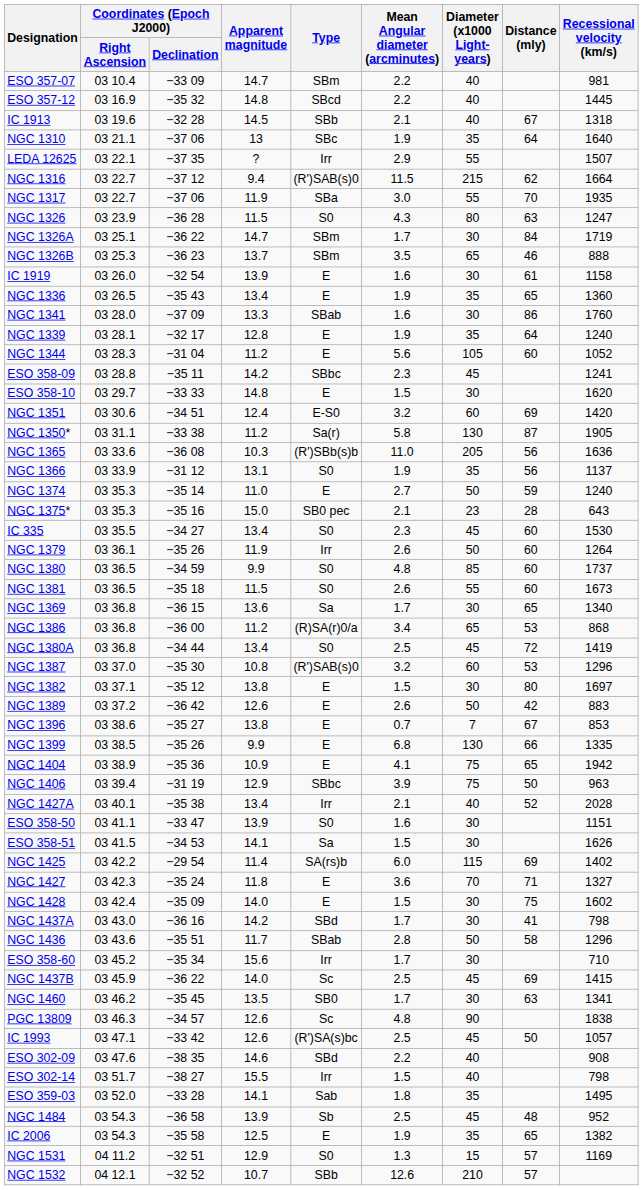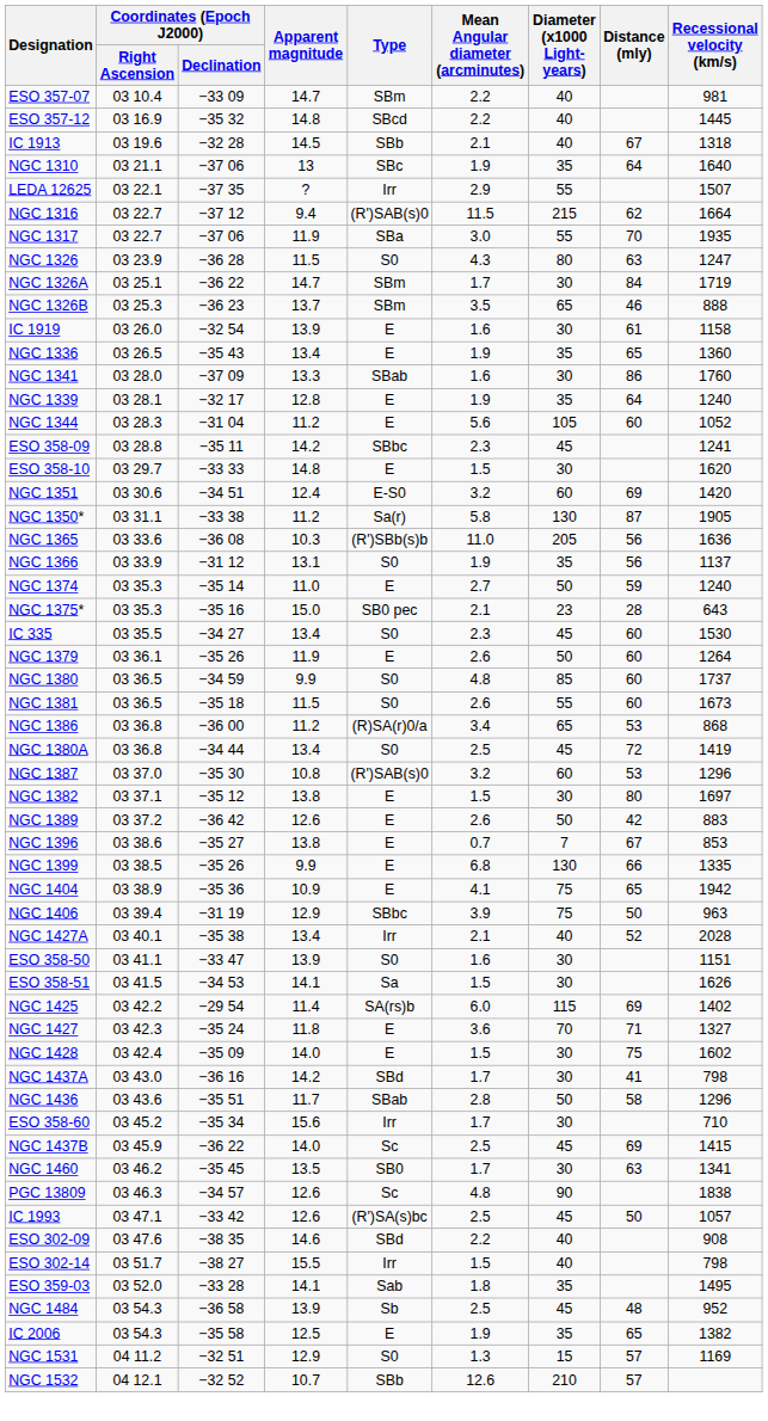 <table class="wikitable sortable" style="text-align: center; margin-right:60px">
 <tr>
 <th rowspan="2">Designation</th>
 <th colspan="2"><a href='#'>Coordinates</a> (<a href='#'>Epoch</a> J2000)</th>
 <th rowspan="2"><a href='#'>Apparent magnitude</a></th>
 <th rowspan="2"><a href='#'>Type</a></th>
 <th rowspan="2">Mean <a href='#'>Angular diameter</a><br>(<a href='#'>arcminutes</a>)</th>
 <th rowspan="2">Diameter<br>(x1000 <a href='#'>Light-years</a>)</th>
 <th rowspan="2">Distance<br>(mly)</th>
 <th rowspan="2"><a href='#'>Recessional velocity</a><br>(km/s)</th>
 </tr>
 <tr>
 <th><a href='#'>Right Ascension</a></th>
 <th><a href='#'>Declination</a></th>
 </tr>
 <tr>
 <td align=left><a href='#'>ESO 357-07</a></td>
 <td>03 10.4</td>
 <td>−33 09</td>
 <td>14.7</td>
 <td>SBm</td>
 <td>2.2</td>
 <td>40</td>
 <td></td>
 <td>981</td>
 </tr>
 <tr>
 <td align=left><a href='#'>ESO 357-12</a></td>
 <td>03 16.9</td>
 <td>−35 32</td>
 <td>14.8</td>
 <td>SBcd</td>
 <td>2.2</td>
 <td>40</td>
 <td></td>
 <td>1445</td>
 </tr>
 <tr>
 <td align=left><a href='#'>IC 1913</a></td>
 <td>03 19.6</td>
 <td>−32 28</td>
 <td>14.5</td>
 <td>SBb</td>
 <td>2.1</td>
 <td>40</td>
 <td>67</td>
 <td>1318</td>
 </tr>
 <tr>
 <td align=left><a href='#'>NGC 1310</a></td>
 <td>03 21.1</td>
 <td>−37 06</td>
 <td>13</td>
 <td>SBc</td>
 <td>1.9</td>
 <td>35</td>
 <td>64</td>
 <td>1640</td>
 </tr>
 <tr>
 <td align=left><a href='#'>LEDA 12625</a></td>
 <td>03 22.1</td>
 <td>−37 35</td>
 <td>?</td>
 <td>Irr</td>
 <td>2.9</td>
 <td>55</td>
 <td></td>
 <td>1507</td>
 </tr>
 <tr>
 <td align=left><a href='#'>NGC 1316</a></td>
 <td>03 22.7</td>
 <td>−37 12</td>
 <td>9.4</td>
 <td>(R')SAB(s)0</td>
 <td>11.5</td>
 <td>215</td>
 <td>62</td>
 <td>1664</td>
 </tr>
 <tr>
 <td align=left><a href='#'>NGC 1317</a></td>
 <td>03 22.7</td>
 <td>−37 06</td>
 <td>11.9</td>
 <td>SBa</td>
 <td>3.0</td>
 <td>55</td>
 <td>70</td>
 <td>1935</td>
 </tr>
 <tr>
 <td align=left><a href='#'>NGC 1326</a></td>
 <td>03 23.9</td>
 <td>−36 28</td>
 <td>11.5</td>
 <td>S0</td>
 <td>4.3</td>
 <td>80</td>
 <td>63</td>
 <td>1247</td>
 </tr>
 <tr>
 <td align=left><a href='#'>NGC 1326A</a></td>
 <td>03 25.1</td>
 <td>−36 22</td>
 <td>14.7</td>
 <td>SBm</td>
 <td>1.7</td>
 <td>30</td>
 <td>84</td>
 <td>1719</td>
 </tr>
 <tr>
 <td align=left><a href='#'>NGC 1326B</a></td>
 <td>03 25.3</td>
 <td>−36 23</td>
 <td>13.7</td>
 <td>SBm</td>
 <td>3.5</td>
 <td>65</td>
 <td>46</td>
 <td>888</td>
 </tr>
 <tr>
 <td align=left><a href='#'>IC 1919</a></td>
 <td>03 26.0</td>
 <td>−32 54</td>
 <td>13.9</td>
 <td>E</td>
 <td>1.6</td>
 <td>30</td>
 <td>61</td>
 <td>1158</td>
 </tr>
 <tr>
 <td align=left><a href='#'>NGC 1336</a></td>
 <td>03 26.5</td>
 <td>−35 43</td>
 <td>13.4</td>
 <td>E</td>
 <td>1.9</td>
 <td>35</td>
 <td>65</td>
 <td>1360</td>
 </tr>
 <tr>
 <td align=left><a href='#'>NGC 1341</a></td>
 <td>03 28.0</td>
 <td>−37 09</td>
 <td>13.3</td>
 <td>SBab</td>
 <td>1.6</td>
 <td>30</td>
 <td>86</td>
 <td>1760</td>
 </tr>
 <tr>
 <td align=left><a href='#'>NGC 1339</a></td>
 <td>03 28.1</td>
 <td>−32 17</td>
 <td>12.8</td>
 <td>E</td>
 <td>1.9</td>
 <td>35</td>
 <td>64</td>
 <td>1240</td>
 </tr>
 <tr>
 <td align=left><a href='#'>NGC 1344</a></td>
 <td>03 28.3</td>
 <td>−31 04</td>
 <td>11.2</td>
 <td>E</td>
 <td>5.6</td>
 <td>105</td>
 <td>60</td>
 <td>1052</td>
 </tr>
 <tr>
 <td align=left><a href='#'>ESO 358-09</a></td>
 <td>03 28.8</td>
 <td>−35 11</td>
 <td>14.2</td>
 <td>SBbc</td>
 <td>2.3</td>
 <td>45</td>
 <td></td>
 <td>1241</td>
 </tr>
 <tr>
 <td align=left><a href='#'>ESO 358-10</a></td>
 <td>03 29.7</td>
 <td>−33 33</td>
 <td>14.8</td>
 <td>E</td>
 <td>1.5</td>
 <td>30</td>
 <td></td>
 <td>1620</td>
 </tr>
 <tr>
 <td align=left><a href='#'>NGC 1351</a></td>
 <td>03 30.6</td>
 <td>−34 51</td>
 <td>12.4</td>
 <td>E-S0</td>
 <td>3.2</td>
 <td>60</td>
 <td>69</td>
 <td>1420</td>
 </tr>
 <tr>
 <td align=left><a href='#'>NGC 1350</a>*</td>
 <td>03 31.1</td>
 <td>−33 38</td>
 <td>11.2</td>
 <td>Sa(r)</td>
 <td>5.8</td>
 <td>130</td>
 <td>87</td>
 <td>1905</td>
 </tr>
 <tr>
 <td align=left><a href='#'>NGC 1365</a></td>
 <td>03 33.6</td>
 <td>−36 08</td>
 <td>10.3</td>
 <td>(R')SBb(s)b</td>
 <td>11.0</td>
 <td>205</td>
 <td>56</td>
 <td>1636</td>
 </tr>
 <tr>
 <td align=left><a href='#'>NGC 1366</a></td>
 <td>03 33.9</td>
 <td>−31 12</td>
 <td>13.1</td>
 <td>S0</td>
 <td>1.9</td>
 <td>35</td>
 <td>56</td>
 <td>1137</td>
 </tr>
 <tr>
 <td align=left><a href='#'>NGC 1374</a></td>
 <td>03 35.3</td>
 <td>−35 14</td>
 <td>11.0</td>
 <td>E</td>
 <td>2.7</td>
 <td>50</td>
 <td>59</td>
 <td>1240</td>
 </tr>
 <tr>
 <td align=left><a href='#'>NGC 1375</a>*</td>
 <td>03 35.3</td>
 <td>−35 16</td>
 <td>15.0</td>
 <td>SB0 pec</td>
 <td>2.1</td>
 <td>23</td>
 <td>28</td>
 <td>643</td>
 </tr>
 <tr>
 <td align=left><a href='#'>IC 335</a></td>
 <td>03 35.5</td>
 <td>−34 27</td>
 <td>13.4</td>
 <td>S0</td>
 <td>2.3</td>
 <td>45</td>
 <td>60</td>
 <td>1530</td>
 </tr>
 <tr>
 <td align=left><a href='#'>NGC 1379</a></td>
 <td>03 36.1</td>
 <td>−35 26</td>
 <td>11.9</td>
-<td>Irr</td>
+<td>E</td>
 <td>2.6</td>
 <td>50</td>
 <td>60</td>
 <td>1264</td>
 </tr>
 <tr>
 <td align=left><a href='#'>NGC 1380</a></td>
 <td>03 36.5</td>
 <td>−34 59</td>
 <td>9.9</td>
 <td>S0</td>
 <td>4.8</td>
 <td>85</td>
 <td>60</td>
 <td>1737</td>
 </tr>
 <tr>
 <td align=left><a href='#'>NGC 1381</a></td>
 <td>03 36.5</td>
 <td>−35 18</td>
 <td>11.5</td>
 <td>S0</td>
 <td>2.6</td>
 <td>55</td>
 <td>60</td>
 <td>1673</td>
-</tr>
-<tr>
-<td align=left><a href='#'>NGC 1369</a></td>
-<td>03 36.8</td>
-<td>−36 15</td>
-<td>13.6</td>
-<td>Sa</td>
-<td>1.7</td>
-<td>30</td>
-<td>65</td>
-<td>1340</td>
 </tr>
 <tr>
 <td align=left><a href='#'>NGC 1386</a></td>
 <td>03 36.8</td>
 <td>−36 00</td>
 <td>11.2</td>
 <td>(R)SA(r)0/a</td>
 <td>3.4</td>
 <td>65</td>
 <td>53</td>
 <td>868</td>
 </tr>
 <tr>
 <td align=left><a href='#'>NGC 1380A</a></td>
 <td>03 36.8</td>
 <td>−34 44</td>
 <td>13.4</td>
 <td>S0</td>
 <td>2.5</td>
 <td>45</td>
 <td>72</td>
 <td>1419</td>
 </tr>
 <tr>
 <td align=left><a href='#'>NGC 1387</a></td>
 <td>03 37.0</td>
 <td>−35 30</td>
 <td>10.8</td>
 <td>(R')SAB(s)0</td>
 <td>3.2</td>
 <td>60</td>
 <td>53</td>
 <td>1296</td>
 </tr>
 <tr>
 <td align=left><a href='#'>NGC 1382</a></td>
 <td>03 37.1</td>
 <td>−35 12</td>
 <td>13.8</td>
 <td>E</td>
 <td>1.5</td>
 <td>30</td>
 <td>80</td>
 <td>1697</td>
 </tr>
 <tr>
 <td align=left><a href='#'>NGC 1389</a></td>
 <td>03 37.2</td>
 <td>−36 42</td>
 <td>12.6</td>
 <td>E</td>
 <td>2.6</td>
 <td>50</td>
 <td>42</td>
 <td>883</td>
 </tr>
 <tr>
 <td align=left><a href='#'>NGC 1396</a></td>
 <td>03 38.6</td>
 <td>−35 27</td>
 <td>13.8</td>
 <td>E</td>
 <td>0.7</td>
 <td>7</td>
 <td>67</td>
 <td>853</td>
 </tr>
 <tr>
 <td align=left><a href='#'>NGC 1399</a></td>
 <td>03 38.5</td>
 <td>−35 26</td>
 <td>9.9</td>
 <td>E</td>
 <td>6.8</td>
 <td>130</td>
 <td>66</td>
 <td>1335</td>
 </tr>
 <tr>
 <td align=left><a href='#'>NGC 1404</a></td>
 <td>03 38.9</td>
 <td>−35 36</td>
 <td>10.9</td>
 <td>E</td>
 <td>4.1</td>
 <td>75</td>
 <td>65</td>
 <td>1942</td>
 </tr>
 <tr>
 <td align=left><a href='#'>NGC 1406</a></td>
 <td>03 39.4</td>
 <td>−31 19</td>
 <td>12.9</td>
 <td>SBbc</td>
 <td>3.9</td>
 <td>75</td>
 <td>50</td>
 <td>963</td>
 </tr>
 <tr>
 <td align=left><a href='#'>NGC 1427A</a></td>
 <td>03 40.1</td>
 <td>−35 38</td>
 <td>13.4</td>
 <td>Irr</td>
 <td>2.1</td>
 <td>40</td>
 <td>52</td>
 <td>2028</td>
 </tr>
 <tr>
 <td align=left><a href='#'>ESO 358-50</a></td>
 <td>03 41.1</td>
 <td>−33 47</td>
 <td>13.9</td>
 <td>S0</td>
 <td>1.6</td>
 <td>30</td>
 <td></td>
 <td>1151</td>
 </tr>
 <tr>
 <td align=left><a href='#'>ESO 358-51</a></td>
 <td>03 41.5</td>
 <td>−34 53</td>
 <td>14.1</td>
 <td>Sa</td>
 <td>1.5</td>
 <td>30</td>
 <td></td>
 <td>1626</td>
 </tr>
 <tr>
 <td align=left><a href='#'>NGC 1425</a></td>
 <td>03 42.2</td>
 <td>−29 54</td>
 <td>11.4</td>
 <td>SA(rs)b</td>
 <td>6.0</td>
 <td>115</td>
 <td>69</td>
 <td>1402</td>
 </tr>
 <tr>
 <td align=left><a href='#'>NGC 1427</a></td>
 <td>03 42.3</td>
 <td>−35 24</td>
 <td>11.8</td>
 <td>E</td>
 <td>3.6</td>
 <td>70</td>
 <td>71</td>
 <td>1327</td>
 </tr>
 <tr>
 <td align=left><a href='#'>NGC 1428</a></td>
 <td>03 42.4</td>
 <td>−35 09</td>
 <td>14.0</td>
 <td>E</td>
 <td>1.5</td>
 <td>30</td>
 <td>75</td>
 <td>1602</td>
 </tr>
 <tr>
 <td align=left><a href='#'>NGC 1437A</a></td>
 <td>03 43.0</td>
 <td>−36 16</td>
 <td>14.2</td>
 <td>SBd</td>
 <td>1.7</td>
 <td>30</td>
 <td>41</td>
 <td>798</td>
 </tr>
 <tr>
 <td align=left><a href='#'>NGC 1436</a></td>
 <td>03 43.6</td>
 <td>−35 51</td>
 <td>11.7</td>
 <td>SBab</td>
 <td>2.8</td>
 <td>50</td>
 <td>58</td>
 <td>1296</td>
 </tr>
 <tr>
 <td align=left><a href='#'>ESO 358-60</a></td>
 <td>03 45.2</td>
 <td>−35 34</td>
 <td>15.6</td>
 <td>Irr</td>
 <td>1.7</td>
 <td>30</td>
 <td></td>
 <td>710</td>
 </tr>
 <tr>
 <td align=left><a href='#'>NGC 1437B</a></td>
 <td>03 45.9</td>
 <td>−36 22</td>
 <td>14.0</td>
 <td>Sc</td>
 <td>2.5</td>
 <td>45</td>
 <td>69</td>
 <td>1415</td>
 </tr>
 <tr>
 <td align=left><a href='#'>NGC 1460</a></td>
 <td>03 46.2</td>
 <td>−35 45</td>
 <td>13.5</td>
 <td>SB0</td>
 <td>1.7</td>
 <td>30</td>
 <td>63</td>
 <td>1341</td>
 </tr>
 <tr>
 <td align=left><a href='#'>PGC 13809</a></td>
 <td>03 46.3</td>
 <td>−34 57</td>
 <td>12.6</td>
 <td>Sc</td>
 <td>4.8</td>
 <td>90</td>
 <td></td>
 <td>1838</td>
 </tr>
 <tr>
 <td align=left><a href='#'>IC 1993</a></td>
 <td>03 47.1</td>
 <td>−33 42</td>
 <td>12.6</td>
 <td>(R')SA(s)bc</td>
 <td>2.5</td>
 <td>45</td>
 <td>50</td>
 <td>1057</td>
 </tr>
 <tr>
 <td align=left><a href='#'>ESO 302-09</a></td>
 <td>03 47.6</td>
 <td>−38 35</td>
 <td>14.6</td>
 <td>SBd</td>
 <td>2.2</td>
 <td>40</td>
 <td></td>
 <td>908</td>
 </tr>
 <tr>
 <td align=left><a href='#'>ESO 302-14</a></td>
 <td>03 51.7</td>
 <td>−38 27</td>
 <td>15.5</td>
 <td>Irr</td>
 <td>1.5</td>
 <td>40</td>
 <td></td>
 <td>798</td>
 </tr>
 <tr>
 <td align=left><a href='#'>ESO 359-03</a></td>
 <td>03 52.0</td>
 <td>−33 28</td>
 <td>14.1</td>
 <td>Sab</td>
 <td>1.8</td>
 <td>35</td>
 <td></td>
 <td>1495</td>
 </tr>
 <tr>
 <td align=left><a href='#'>NGC 1484</a></td>
 <td>03 54.3</td>
 <td>−36 58</td>
 <td>13.9</td>
 <td>Sb</td>
 <td>2.5</td>
 <td>45</td>
 <td>48</td>
 <td>952</td>
 </tr>
 <tr>
 <td align=left><a href='#'>IC 2006</a></td>
 <td>03 54.3</td>
 <td>−35 58</td>
 <td>12.5</td>
 <td>E</td>
 <td>1.9</td>
 <td>35</td>
 <td>65</td>
 <td>1382</td>
 </tr>
 <tr>
 <td align=left><a href='#'>NGC 1531</a></td>
 <td>04 11.2</td>
 <td>−32 51</td>
 <td>12.9</td>
 <td>S0</td>
 <td>1.3</td>
 <td>15</td>
 <td>57</td>
 <td>1169</td>
 </tr>
 <tr>
 <td align=left><a href='#'>NGC 1532</a></td>
 <td>04 12.1</td>
 <td>−32 52</td>
 <td>10.7</td>
 <td>SBb</td>
 <td>12.6</td>
 <td>210</td>
 <td>57</td>
 <td></td>
 </tr>
 </table>
